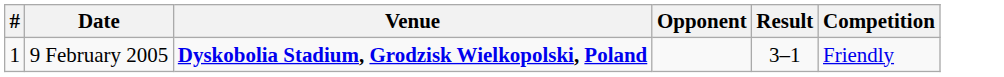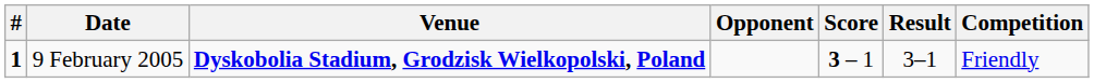 <table class="wikitable" border="1">
 <tr>
 <th>#</th>
 <th>Date</th>
 <th>Venue</th>
 <th>Opponent</th>
+<th>Score</th>
 <th>Result</th>
 <th>Competition</th>
 </tr>
 <tr>
-<td>1</td>
+<td><strong>1</strong></td>
 <td>9 February 2005</td>
 <td><strong><a href='#'>Dyskobolia Stadium</a>, <a href='#'>Grodzisk Wielkopolski</a>, <a href='#'>Poland</a></strong></td>
 <td></td>
+<td align=center><strong>3</strong> – 1</td>
 <td align=center>3–1</td>
 <td><a href='#'>Friendly</a></td>
 </tr>
 </table>
